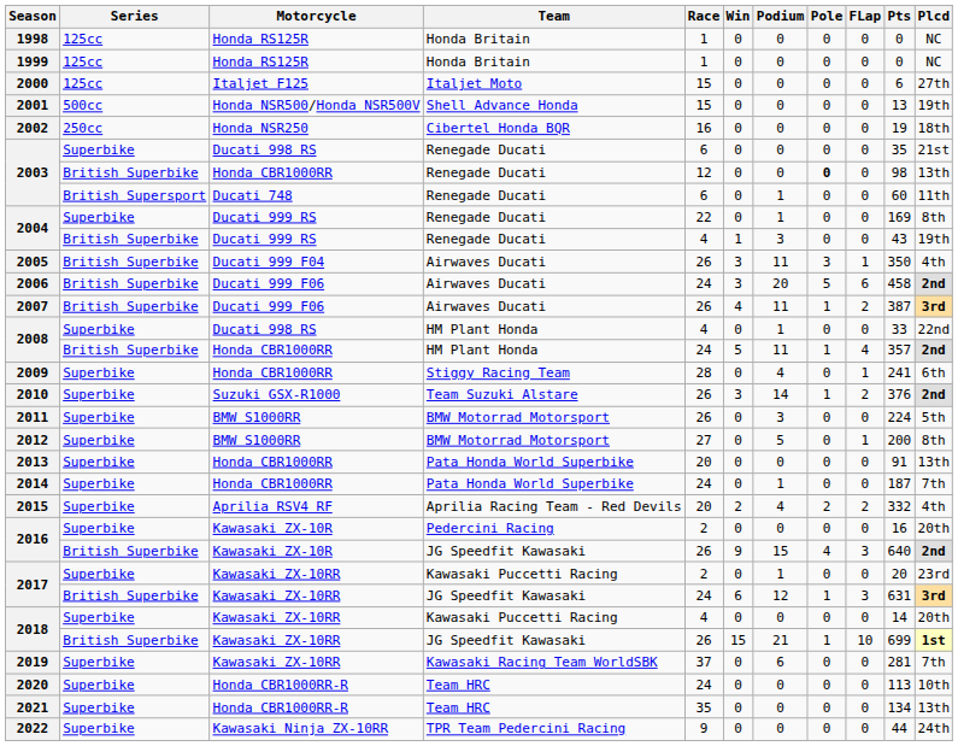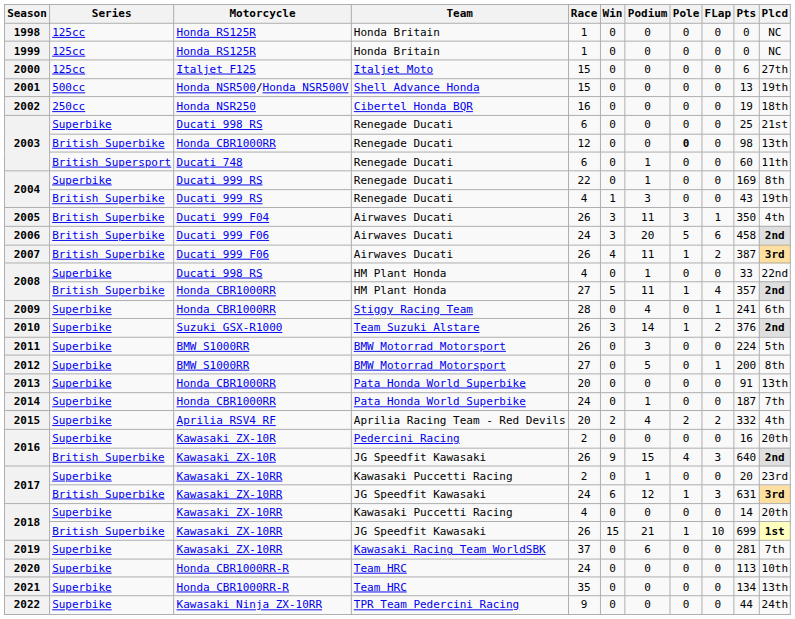 <table class="wikitable" style="font-size: 90%; text-align:center">
 <tr>
 <th>Season</th>
 <th>Series</th>
 <th>Motorcycle</th>
 <th>Team</th>
 <th>Race</th>
 <th>Win</th>
 <th>Podium</th>
 <th>Pole</th>
 <th>FLap</th>
 <th>Pts</th>
 <th>Plcd</th>
 </tr>
 <tr>
 <th>1998</th>
 <td align=left><a href='#'>125cc</a></td>
 <td align=left><a href='#'>Honda RS125R</a></td>
 <td align=left>Honda Britain</td>
 <td>1</td>
 <td>0</td>
 <td>0</td>
 <td>0</td>
 <td>0</td>
 <td>0</td>
 <td>NC</td>
 </tr>
 <tr>
 <th>1999</th>
 <td align=left><a href='#'>125cc</a></td>
 <td align=left><a href='#'>Honda RS125R</a></td>
 <td align=left>Honda Britain</td>
 <td>1</td>
 <td>0</td>
 <td>0</td>
 <td>0</td>
 <td>0</td>
 <td>0</td>
 <td>NC</td>
 </tr>
 <tr>
 <th>2000</th>
 <td align=left><a href='#'>125cc</a></td>
 <td align=left><a href='#'>Italjet F125</a></td>
 <td align=left><a href='#'>Italjet Moto</a></td>
 <td>15</td>
 <td>0</td>
 <td>0</td>
 <td>0</td>
 <td>0</td>
 <td>6</td>
 <td>27th</td>
 </tr>
 <tr>
 <th>2001</th>
 <td align=left><a href='#'>500cc</a></td>
 <td align=left><a href='#'>Honda NSR500</a>/<a href='#'>Honda NSR500V</a></td>
 <td align=left><a href='#'>Shell Advance Honda</a></td>
 <td>15</td>
 <td>0</td>
 <td>0</td>
 <td>0</td>
 <td>0</td>
 <td>13</td>
 <td>19th</td>
 </tr>
 <tr>
 <th>2002</th>
 <td align=left><a href='#'>250cc</a></td>
 <td align=left><a href='#'>Honda NSR250</a></td>
 <td align=left><a href='#'>Cibertel Honda BQR</a></td>
 <td>16</td>
 <td>0</td>
 <td>0</td>
 <td>0</td>
 <td>0</td>
 <td>19</td>
 <td>18th</td>
 </tr>
 <tr>
 <th rowspan=3>2003</th>
 <td align=left><a href='#'>Superbike</a></td>
 <td align=left><a href='#'>Ducati 998 RS</a></td>
 <td align=left>Renegade Ducati</td>
 <td>6</td>
 <td>0</td>
 <td>0</td>
 <td>0</td>
 <td>0</td>
-<td>35</td>
+<td>25</td>
 <td>21st</td>
 </tr>
 <tr>
 <td align=left><a href='#'>British Superbike</a></td>
 <td align=left><a href='#'>Honda CBR1000RR</a></td>
 <td align=left>Renegade Ducati</td>
 <td>12</td>
 <td>0</td>
 <td>0</td>
 <td><strong>0</strong></td>
 <td>0</td>
 <td>98</td>
 <td>13th</td>
 </tr>
 <tr>
 <td align=left><a href='#'>British Supersport</a></td>
 <td align=left><a href='#'>Ducati 748</a></td>
 <td align=left>Renegade Ducati</td>
 <td>6</td>
 <td>0</td>
 <td>1</td>
 <td>0</td>
 <td>0</td>
 <td>60</td>
 <td>11th</td>
 </tr>
 <tr>
 <th rowspan=2>2004</th>
 <td align=left><a href='#'>Superbike</a></td>
 <td align=left><a href='#'>Ducati 999 RS</a></td>
 <td align=left>Renegade Ducati</td>
 <td>22</td>
 <td>0</td>
 <td>1</td>
 <td>0</td>
 <td>0</td>
 <td>169</td>
 <td>8th</td>
 </tr>
 <tr>
 <td align=left><a href='#'>British Superbike</a></td>
 <td align=left><a href='#'>Ducati 999 RS</a></td>
 <td align=left>Renegade Ducati</td>
 <td>4</td>
 <td>1</td>
 <td>3</td>
 <td>0</td>
 <td>0</td>
 <td>43</td>
 <td>19th</td>
 </tr>
 <tr>
 <th>2005</th>
 <td align=left><a href='#'>British Superbike</a></td>
 <td align=left><a href='#'>Ducati 999 F04</a></td>
 <td align=left>Airwaves Ducati</td>
 <td>26</td>
 <td>3</td>
 <td>11</td>
 <td>3</td>
 <td>1</td>
 <td>350</td>
 <td>4th</td>
 </tr>
 <tr>
 <th>2006</th>
 <td align=left><a href='#'>British Superbike</a></td>
 <td align=left><a href='#'>Ducati 999 F06</a></td>
 <td align=left>Airwaves Ducati</td>
 <td>24</td>
 <td>3</td>
 <td>20</td>
 <td>5</td>
 <td>6</td>
 <td>458</td>
 <th style="background:#dfdfdf;">2nd</th>
 </tr>
 <tr>
 <th>2007</th>
 <td align=left><a href='#'>British Superbike</a></td>
 <td align=left><a href='#'>Ducati 999 F06</a></td>
 <td align=left>Airwaves Ducati</td>
 <td>26</td>
 <td>4</td>
 <td>11</td>
 <td>1</td>
 <td>2</td>
 <td>387</td>
 <th style="background:#ffdf9f;">3rd</th>
 </tr>
 <tr>
 <th rowspan=2>2008</th>
 <td align=left><a href='#'>Superbike</a></td>
 <td align=left><a href='#'>Ducati 998 RS</a></td>
 <td align=left>HM Plant Honda</td>
 <td>4</td>
 <td>0</td>
 <td>1</td>
 <td>0</td>
 <td>0</td>
 <td>33</td>
 <td>22nd</td>
 </tr>
 <tr>
 <td align=left><a href='#'>British Superbike</a></td>
 <td align=left><a href='#'>Honda CBR1000RR</a></td>
 <td align=left>HM Plant Honda</td>
-<td>24</td>
+<td>27</td>
 <td>5</td>
 <td>11</td>
 <td>1</td>
 <td>4</td>
 <td>357</td>
 <th style="background:#dfdfdf;">2nd</th>
 </tr>
 <tr>
 <th>2009</th>
 <td align=left><a href='#'>Superbike</a></td>
 <td align=left><a href='#'>Honda CBR1000RR</a></td>
 <td align=left><a href='#'>Stiggy Racing Team</a></td>
 <td>28</td>
 <td>0</td>
 <td>4</td>
 <td>0</td>
 <td>1</td>
 <td>241</td>
 <td>6th</td>
 </tr>
 <tr>
 <th>2010</th>
 <td align=left><a href='#'>Superbike</a></td>
 <td align=left><a href='#'>Suzuki GSX-R1000</a></td>
 <td align=left><a href='#'>Team Suzuki Alstare</a></td>
 <td>26</td>
 <td>3</td>
 <td>14</td>
 <td>1</td>
 <td>2</td>
 <td>376</td>
 <th style="background:#dfdfdf;">2nd</th>
 </tr>
 <tr>
 <th>2011</th>
 <td align=left><a href='#'>Superbike</a></td>
 <td align=left><a href='#'>BMW S1000RR</a></td>
 <td align=left><a href='#'>BMW Motorrad Motorsport</a></td>
 <td>26</td>
 <td>0</td>
 <td>3</td>
 <td>0</td>
 <td>0</td>
 <td>224</td>
 <td>5th</td>
 </tr>
 <tr>
 <th>2012</th>
 <td align=left><a href='#'>Superbike</a></td>
 <td align=left><a href='#'>BMW S1000RR</a></td>
 <td align=left><a href='#'>BMW Motorrad Motorsport</a></td>
 <td>27</td>
 <td>0</td>
 <td>5</td>
 <td>0</td>
 <td>1</td>
 <td>200</td>
 <td>8th</td>
 </tr>
 <tr>
 <th>2013</th>
 <td align=left><a href='#'>Superbike</a></td>
 <td align=left><a href='#'>Honda CBR1000RR</a></td>
 <td align=left><a href='#'>Pata Honda World Superbike</a></td>
 <td>20</td>
 <td>0</td>
 <td>0</td>
 <td>0</td>
 <td>0</td>
 <td>91</td>
 <td>13th</td>
 </tr>
 <tr>
 <th>2014</th>
 <td align=left><a href='#'>Superbike</a></td>
 <td align=left><a href='#'>Honda CBR1000RR</a></td>
 <td align=left><a href='#'>Pata Honda World Superbike</a></td>
 <td>24</td>
 <td>0</td>
 <td>1</td>
 <td>0</td>
 <td>0</td>
 <td>187</td>
 <td>7th</td>
 </tr>
 <tr>
 <th>2015</th>
 <td align=left><a href='#'>Superbike</a></td>
 <td align=left><a href='#'>Aprilia RSV4 RF</a></td>
 <td align=left>Aprilia Racing Team - Red Devils</td>
 <td>20</td>
 <td>2</td>
 <td>4</td>
 <td>2</td>
 <td>2</td>
 <td>332</td>
 <td>4th</td>
 </tr>
 <tr>
 <th rowspan=2>2016</th>
 <td align=left><a href='#'>Superbike</a></td>
 <td align=left><a href='#'>Kawasaki ZX-10R</a></td>
 <td align=left><a href='#'>Pedercini Racing</a></td>
 <td>2</td>
 <td>0</td>
 <td>0</td>
 <td>0</td>
 <td>0</td>
 <td>16</td>
 <td>20th</td>
 </tr>
 <tr>
 <td align=left><a href='#'>British Superbike</a></td>
 <td align=left><a href='#'>Kawasaki ZX-10R</a></td>
 <td align=left>JG Speedfit Kawasaki</td>
 <td>26</td>
 <td>9</td>
 <td>15</td>
 <td>4</td>
 <td>3</td>
 <td>640</td>
 <th style="background:#dfdfdf;">2nd</th>
 </tr>
 <tr>
 <th rowspan=2>2017</th>
 <td align=left><a href='#'>Superbike</a></td>
 <td align=left><a href='#'>Kawasaki ZX-10RR</a></td>
 <td align=left>Kawasaki Puccetti Racing</td>
 <td>2</td>
 <td>0</td>
 <td>1</td>
 <td>0</td>
 <td>0</td>
 <td>20</td>
 <td>23rd</td>
 </tr>
 <tr>
 <td align=left><a href='#'>British Superbike</a></td>
 <td align=left><a href='#'>Kawasaki ZX-10RR</a></td>
 <td align=left>JG Speedfit Kawasaki</td>
 <td>24</td>
 <td>6</td>
 <td>12</td>
 <td>1</td>
 <td>3</td>
 <td>631</td>
 <th style="background:#ffdf9f;">3rd</th>
 </tr>
 <tr>
 <th rowspan=2>2018</th>
 <td align=left><a href='#'>Superbike</a></td>
 <td align=left><a href='#'>Kawasaki ZX-10RR</a></td>
 <td align=left>Kawasaki Puccetti Racing</td>
 <td>4</td>
 <td>0</td>
 <td>0</td>
 <td>0</td>
 <td>0</td>
 <td>14</td>
 <td>20th</td>
 </tr>
 <tr>
 <td align=left><a href='#'>British Superbike</a></td>
 <td align=left><a href='#'>Kawasaki ZX-10RR</a></td>
 <td align=left>JG Speedfit Kawasaki</td>
 <td>26</td>
 <td>15</td>
 <td>21</td>
 <td>1</td>
 <td>10</td>
 <td>699</td>
 <th style="background:#ffffbf;">1st</th>
 </tr>
 <tr>
 <th>2019</th>
 <td align=left><a href='#'>Superbike</a></td>
 <td align=left><a href='#'>Kawasaki ZX-10RR</a></td>
 <td align=left><a href='#'>Kawasaki Racing Team WorldSBK</a></td>
 <td>37</td>
 <td>0</td>
 <td>6</td>
 <td>0</td>
 <td>0</td>
 <td>281</td>
 <td>7th</td>
 </tr>
 <tr>
 <th>2020</th>
 <td align=left><a href='#'>Superbike</a></td>
 <td align=left><a href='#'>Honda CBR1000RR-R</a></td>
 <td align=left><a href='#'>Team HRC</a></td>
 <td>24</td>
 <td>0</td>
 <td>0</td>
 <td>0</td>
 <td>0</td>
 <td>113</td>
 <td>10th</td>
 </tr>
 <tr>
 <th>2021</th>
 <td align=left><a href='#'>Superbike</a></td>
 <td align=left><a href='#'>Honda CBR1000RR-R</a></td>
 <td align=left><a href='#'>Team HRC</a></td>
 <td>35</td>
 <td>0</td>
 <td>0</td>
 <td>0</td>
 <td>0</td>
 <td>134</td>
 <td>13th</td>
 </tr>
 <tr>
 <th>2022</th>
 <td align=left><a href='#'>Superbike</a></td>
 <td align=left><a href='#'>Kawasaki Ninja ZX-10RR</a></td>
 <td align=left><a href='#'>TPR Team Pedercini Racing</a></td>
 <td>9</td>
 <td>0</td>
 <td>0</td>
 <td>0</td>
 <td>0</td>
 <td>44</td>
 <td>24th</td>
 </tr>
 </table>
